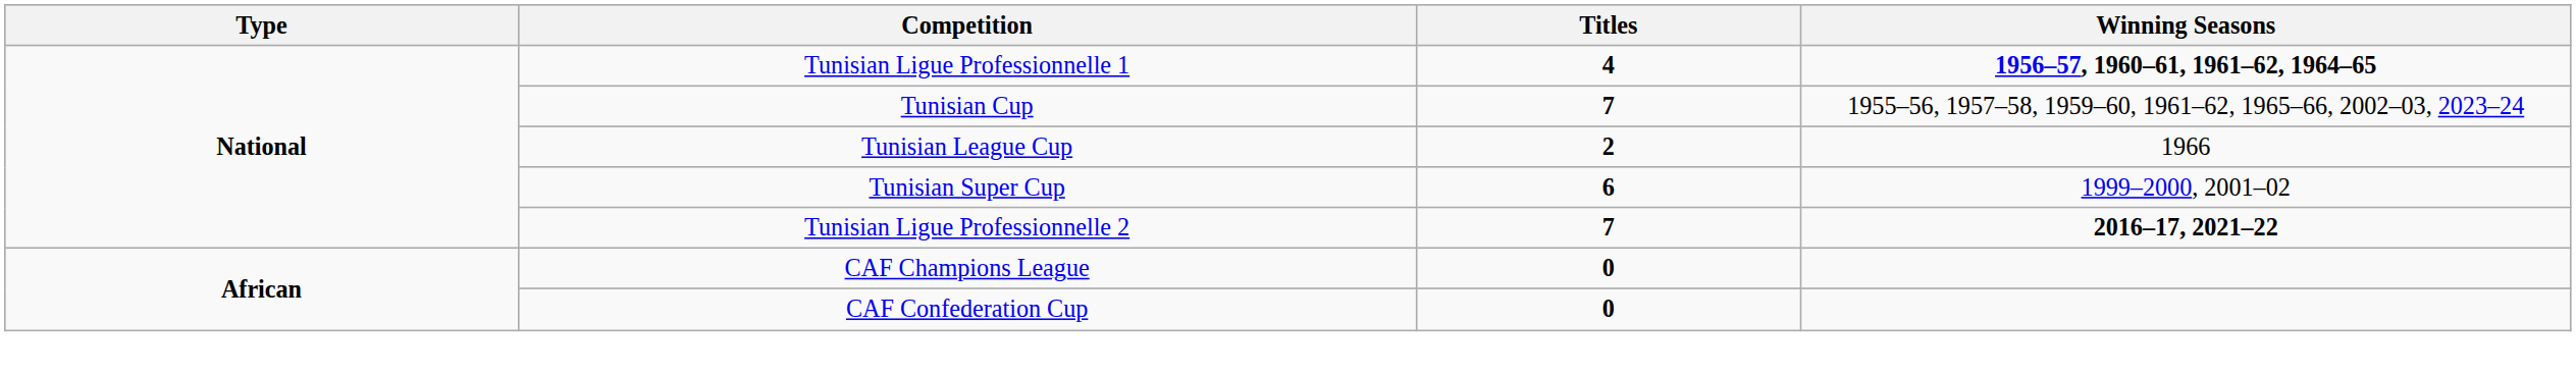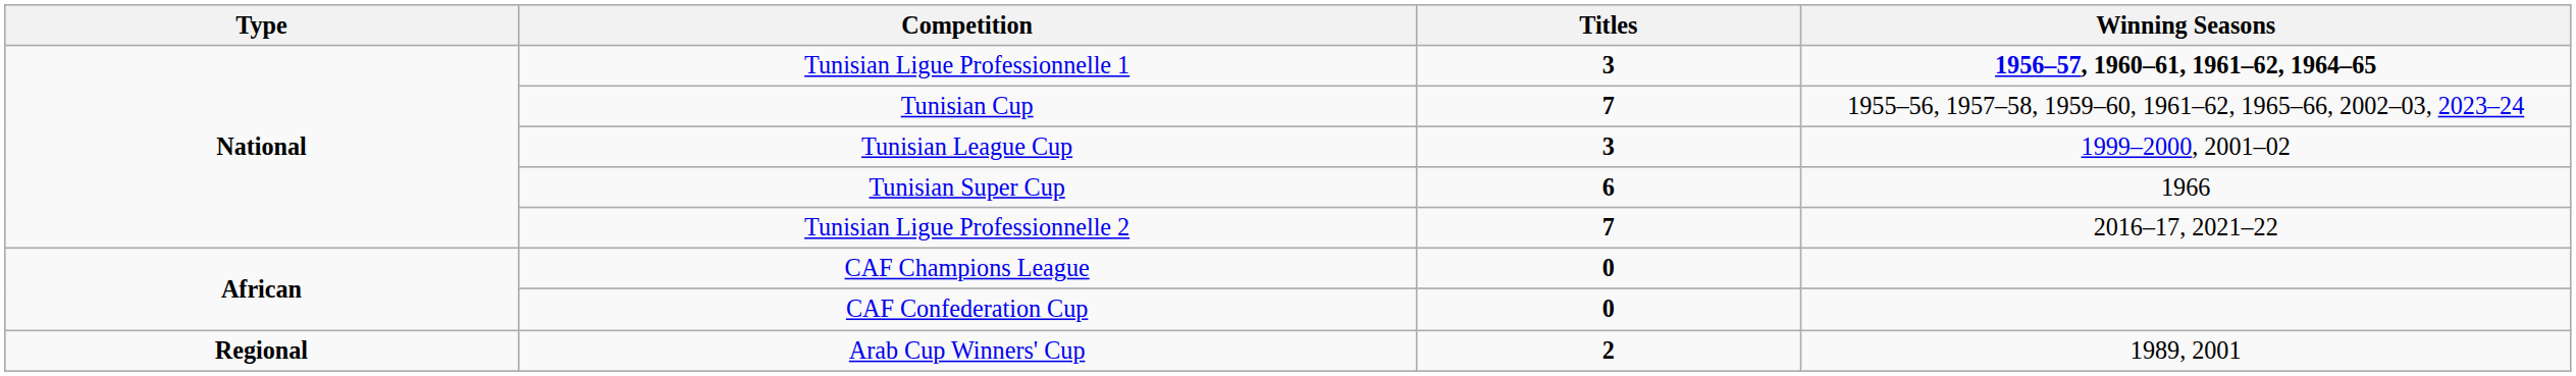 <table class="wikitable sortable" style="font-size:95%; text-align:center; width:100%">
 <tr>
 <th width=20%>Type</th>
 <th width=35%>Competition</th>
 <th width=15%>Titles</th>
 <th width=30%>Winning Seasons</th>
 </tr>
 <tr>
 <td rowspan="5"><strong>National</strong></td>
 <td><a href='#'>Tunisian Ligue Professionnelle 1</a></td>
-<td><strong>4</strong></td>
+<td><strong>3</strong></td>
 <td><strong><a href='#'>1956–57</a>, 1960–61, 1961–62, 1964–65</strong></td>
 </tr>
 <tr>
 <td><a href='#'>Tunisian Cup</a></td>
 <td><strong>7</strong></td>
 <td>1955–56, 1957–58, 1959–60, 1961–62, 1965–66, 2002–03, <a href='#'>2023–24</a></td>
 </tr>
 <tr>
 <td><a href='#'>Tunisian League Cup</a></td>
-<td><strong>2</strong></td>
-<td>1966</td>
+<td><strong>3</strong></td>
+<td><a href='#'>1999–2000</a>, 2001–02</td>
 </tr>
 <tr>
 <td><a href='#'>Tunisian Super Cup</a></td>
 <td><strong>6</strong></td>
-<td><a href='#'>1999–2000</a>, 2001–02</td>
+<td>1966</td>
 </tr>
 <tr>
 <td><a href='#'>Tunisian Ligue Professionnelle 2</a></td>
 <td><strong>7</strong></td>
-<td><strong>2016–17, 2021–22</strong></td>
+<td>2016–17, 2021–22</td>
 </tr>
 <tr>
 <td rowspan="2"><strong>African</strong></td>
 <td><a href='#'>CAF Champions League</a></td>
 <td><strong>0</strong></td>
 <td></td>
 </tr>
 <tr>
 <td><a href='#'>CAF Confederation Cup</a></td>
 <td><strong>0</strong></td>
 <td></td>
 </tr>
+<tr>
+<td><strong>Regional</strong></td>
+<td><a href='#'>Arab Cup Winners' Cup</a></td>
+<td><strong>2</strong></td>
+<td>1989, 2001</td>
+</tr>
 </table>
